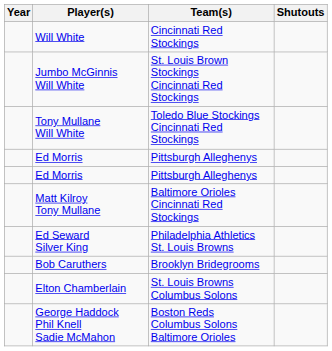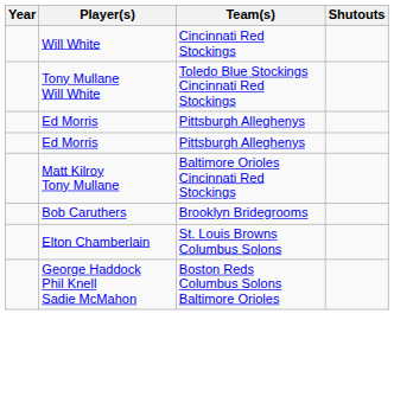 <table class="wikitable sortable">
 <tr>
 <th>Year</th>
 <th>Player(s)</th>
 <th>Team(s)</th>
 <th>Shutouts</th>
 </tr>
 <tr>
 <td></td>
 <td width = "160px"><a href='#'>Will White</a></td>
 <td width = "175px"><a href='#'>Cincinnati Red Stockings</a></td>
-<td></td>
-</tr>
-<tr>
-<td></td>
-<td><a href='#'>Jumbo McGinnis</a><br><a href='#'>Will White</a></td>
-<td><a href='#'>St. Louis Brown Stockings</a><br><a href='#'>Cincinnati Red Stockings</a></td>
 <td></td>
 </tr>
 <tr>
 <td></td>
 <td><a href='#'>Tony Mullane</a><br><a href='#'>Will White</a></td>
 <td><a href='#'>Toledo Blue Stockings</a><br><a href='#'>Cincinnati Red Stockings</a></td>
 <td></td>
 </tr>
 <tr>
 <td></td>
 <td><a href='#'>Ed Morris</a></td>
 <td><a href='#'>Pittsburgh Alleghenys</a></td>
 <td></td>
 </tr>
 <tr>
 <td></td>
 <td><a href='#'>Ed Morris</a></td>
 <td><a href='#'>Pittsburgh Alleghenys</a></td>
 <td></td>
 </tr>
 <tr>
 <td></td>
 <td><a href='#'>Matt Kilroy</a><br><a href='#'>Tony Mullane</a></td>
 <td><a href='#'>Baltimore Orioles</a><br><a href='#'>Cincinnati Red Stockings</a></td>
 <td></td>
 </tr>
 <tr>
 <td></td>
-<td><a href='#'>Ed Seward</a><br><a href='#'>Silver King</a></td>
-<td><a href='#'>Philadelphia Athletics</a><br><a href='#'>St. Louis Browns</a></td>
-<td></td>
-</tr>
-<tr>
-<td></td>
 <td><a href='#'>Bob Caruthers</a></td>
 <td><a href='#'>Brooklyn Bridegrooms</a></td>
 <td></td>
 </tr>
 <tr>
 <td></td>
 <td><a href='#'>Elton Chamberlain</a></td>
 <td><a href='#'>St. Louis Browns</a><br><a href='#'>Columbus Solons</a></td>
 <td></td>
 </tr>
 <tr>
 <td></td>
 <td><a href='#'>George Haddock</a><br><a href='#'>Phil Knell</a><br><a href='#'>Sadie McMahon</a></td>
 <td><a href='#'>Boston Reds</a><br><a href='#'>Columbus Solons</a><br><a href='#'>Baltimore Orioles</a></td>
 <td></td>
 </tr>
 </table>
